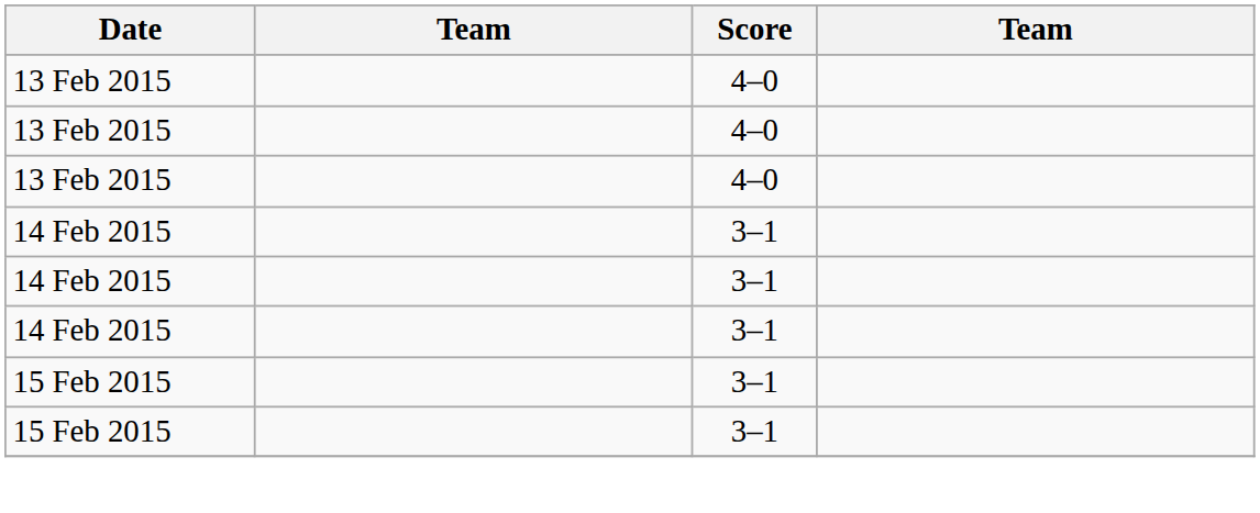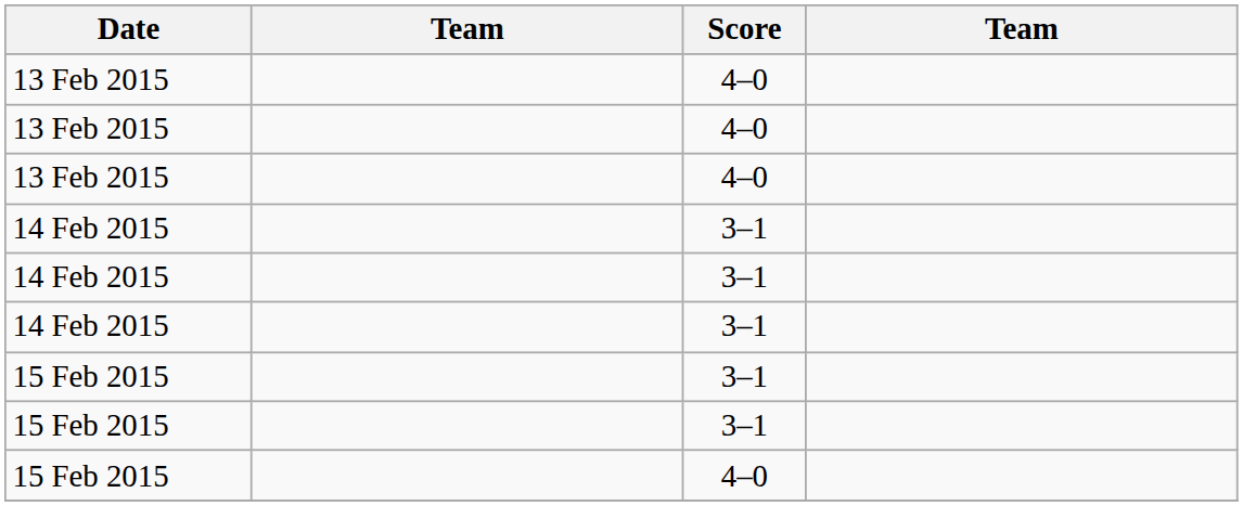 <table class="wikitable" width=50%>
 <tr>
 <th width=20%>Date</th>
 <th width=35%>Team</th>
 <th width=10%>Score</th>
 <th width=35%>Team</th>
 </tr>
 <tr>
 <td>13 Feb 2015</td>
 <td style="text-align:right;"></td>
 <td style="text-align:center;">4–0</td>
 <td></td>
 </tr>
 <tr>
 <td>13 Feb 2015</td>
 <td style="text-align:right;"></td>
 <td style="text-align:center;">4–0</td>
 <td></td>
 </tr>
 <tr>
 <td>13 Feb 2015</td>
 <td style="text-align:right;"></td>
 <td style="text-align:center;">4–0</td>
 <td></td>
 </tr>
 <tr>
 <td>14 Feb 2015</td>
 <td style="text-align:right;"></td>
 <td style="text-align:center;">3–1</td>
 <td></td>
 </tr>
 <tr>
 <td>14 Feb 2015</td>
 <td style="text-align:right;"></td>
 <td style="text-align:center;">3–1</td>
 <td></td>
 </tr>
 <tr>
 <td>14 Feb 2015</td>
 <td style="text-align:right;"></td>
 <td style="text-align:center;">3–1</td>
 <td></td>
 </tr>
 <tr>
 <td>15 Feb 2015</td>
 <td style="text-align:right;"></td>
 <td style="text-align:center;">3–1</td>
 <td></td>
 </tr>
 <tr>
 <td>15 Feb 2015</td>
 <td style="text-align:right;"></td>
 <td style="text-align:center;">3–1</td>
 <td></td>
 </tr>
 <tr>
+<td>15 Feb 2015</td>
+<td style="text-align:right;"></td>
+<td style="text-align:center;">4–0</td>
+<td></td>
+</tr>
+<tr>
 </tr>
 </table>
